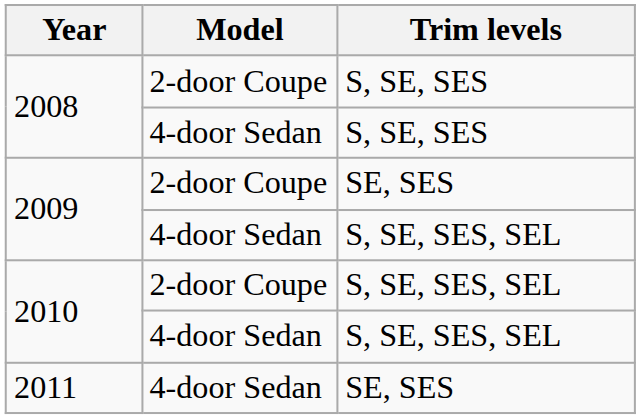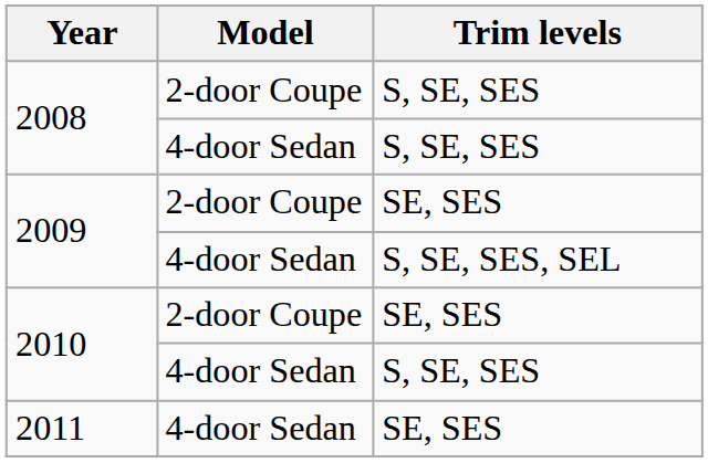 <table class="wikitable" style="margin:auto;">
 <tr>
 <th width=60px>Year</th>
 <th width=90px>Model</th>
 <th style="width:140px;">Trim levels</th>
 </tr>
 <tr>
 <td rowspan="2" style="text-align:left;">2008 </td>
 <td>2-door Coupe</td>
 <td>S, SE, SES</td>
 </tr>
 <tr>
 <td>4-door Sedan</td>
 <td>S, SE, SES</td>
 </tr>
 <tr>
 <td rowspan="2" style="text-align:left;">2009 </td>
 <td>2-door Coupe</td>
 <td>SE, SES</td>
 </tr>
 <tr>
 <td>4-door Sedan</td>
 <td>S, SE, SES, SEL</td>
 </tr>
 <tr>
 <td rowspan="2" style="text-align:left;">2010 </td>
 <td>2-door Coupe</td>
-<td>S, SE, SES, SEL</td>
+<td>SE, SES</td>
 </tr>
 <tr>
 <td>4-door Sedan</td>
-<td>S, SE, SES, SEL</td>
+<td>S, SE, SES</td>
 </tr>
 <tr>
 <td align=left>2011 </td>
 <td>4-door Sedan</td>
 <td>SE, SES</td>
 </tr>
 </table>
